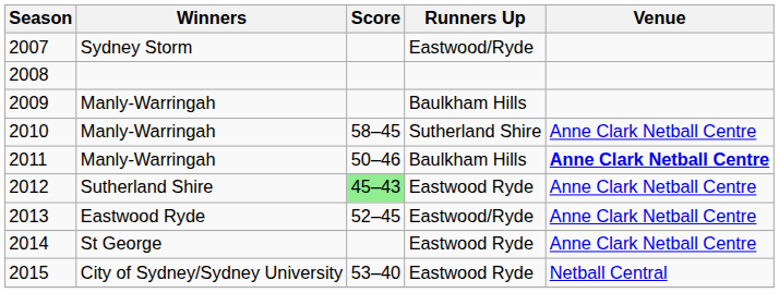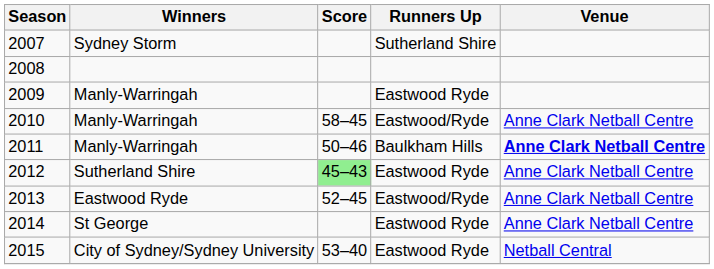 <table class="wikitable collapsible">
 <tr>
 <th>Season</th>
 <th>Winners</th>
 <th>Score</th>
 <th>Runners Up</th>
 <th>Venue</th>
 </tr>
 <tr>
 <td>2007</td>
 <td>Sydney Storm</td>
 <td></td>
-<td>Eastwood/Ryde</td>
+<td>Sutherland Shire</td>
 <td></td>
 </tr>
 <tr>
 <td>2008</td>
 <td></td>
 <td></td>
 <td></td>
 <td></td>
 </tr>
 <tr>
 <td>2009</td>
 <td>Manly-Warringah</td>
 <td></td>
-<td>Baulkham Hills</td>
+<td>Eastwood Ryde</td>
 <td></td>
 </tr>
 <tr>
 <td>2010</td>
 <td>Manly-Warringah</td>
 <td>58–45</td>
-<td>Sutherland Shire</td>
+<td>Eastwood/Ryde</td>
 <td><a href='#'>Anne Clark Netball Centre</a></td>
 </tr>
 <tr>
 <td>2011</td>
 <td>Manly-Warringah</td>
 <td>50–46</td>
 <td>Baulkham Hills</td>
 <td><strong><a href='#'>Anne Clark Netball Centre</a></strong></td>
 </tr>
 <tr>
 <td>2012</td>
 <td>Sutherland Shire</td>
 <td style="background: lightgreen;">45–43</td>
 <td>Eastwood Ryde</td>
 <td><a href='#'>Anne Clark Netball Centre</a></td>
 </tr>
 <tr>
 <td>2013</td>
 <td>Eastwood Ryde</td>
 <td>52–45</td>
 <td>Eastwood/Ryde</td>
 <td><a href='#'>Anne Clark Netball Centre</a></td>
 </tr>
 <tr>
 <td>2014</td>
 <td>St George</td>
 <td></td>
 <td>Eastwood Ryde</td>
 <td><a href='#'>Anne Clark Netball Centre</a></td>
 </tr>
 <tr>
 <td>2015</td>
 <td>City of Sydney/Sydney University</td>
 <td>53–40</td>
 <td>Eastwood Ryde</td>
 <td><a href='#'>Netball Central</a></td>
 </tr>
 <tr>
 </tr>
 </table>
